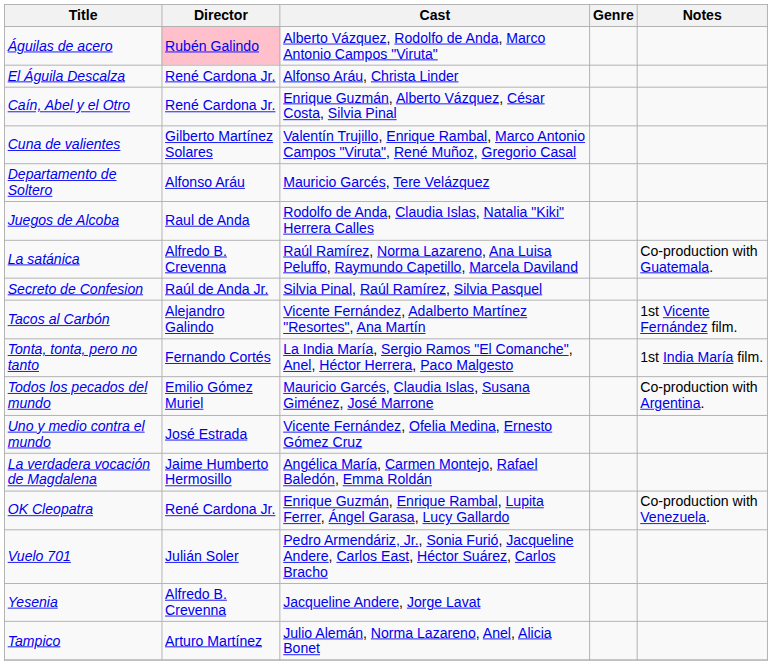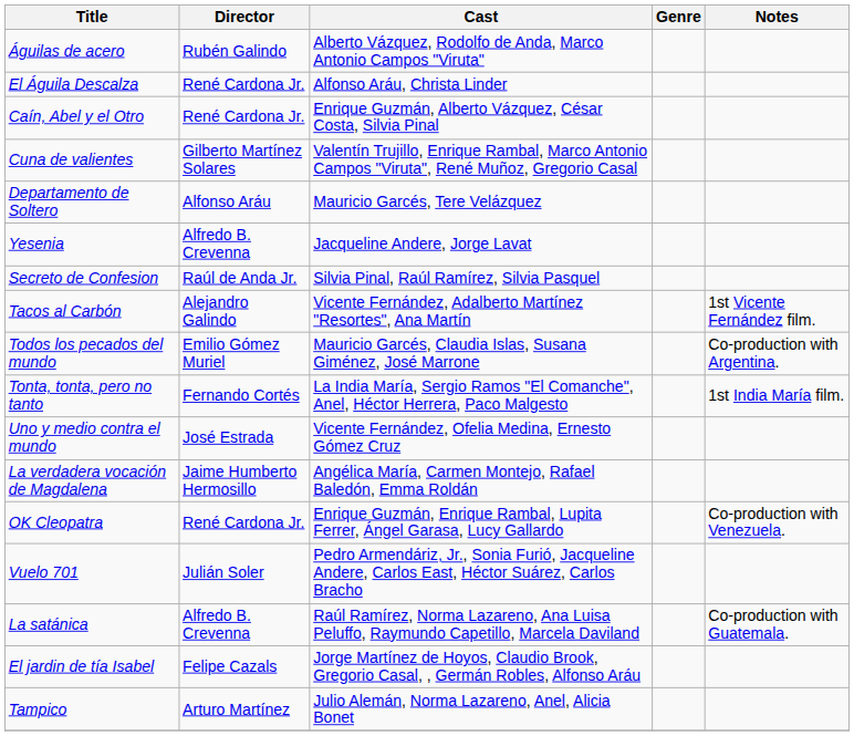 <table class="wikitable">
 <tr>
 <th>Title</th>
 <th>Director</th>
 <th>Cast</th>
 <th>Genre</th>
 <th>Notes</th>
 </tr>
 <tr>
 <td><em><a href='#'>Águilas de acero</a></em></td>
-<td style="background: pink;"><a href='#'>Rubén Galindo</a></td>
+<td><a href='#'>Rubén Galindo</a></td>
 <td><a href='#'>Alberto Vázquez</a>, <a href='#'>Rodolfo de Anda</a>, <a href='#'>Marco Antonio Campos "Viruta"</a></td>
 <td></td>
 <td></td>
 </tr>
 <tr>
 <td><em><a href='#'>El Águila Descalza</a></em></td>
 <td><a href='#'>René Cardona Jr.</a></td>
 <td><a href='#'>Alfonso Aráu</a>, <a href='#'>Christa Linder</a></td>
 <td></td>
 <td></td>
 </tr>
 <tr>
 <td><em><a href='#'>Caín, Abel y el Otro</a></em></td>
 <td><a href='#'>René Cardona Jr.</a></td>
 <td><a href='#'>Enrique Guzmán</a>, <a href='#'>Alberto Vázquez</a>, <a href='#'>César Costa</a>, <a href='#'>Silvia Pinal</a></td>
 <td></td>
 <td></td>
 </tr>
 <tr>
 <td><em><a href='#'>Cuna de valientes</a></em></td>
 <td><a href='#'>Gilberto Martínez Solares</a></td>
 <td><a href='#'>Valentín Trujillo</a>, <a href='#'>Enrique Rambal</a>, <a href='#'>Marco Antonio Campos "Viruta"</a>, <a href='#'>René Muñoz</a>, <a href='#'>Gregorio Casal</a></td>
 <td></td>
 <td></td>
 </tr>
 <tr>
 <td><em><a href='#'>Departamento de Soltero</a></em></td>
 <td><a href='#'>Alfonso Aráu</a></td>
 <td><a href='#'>Mauricio Garcés</a>, <a href='#'>Tere Velázquez</a></td>
 <td></td>
 <td></td>
 </tr>
 <tr>
-<td><em><a href='#'>Juegos de Alcoba</a></em></td>
-<td><a href='#'>Raul de Anda</a></td>
-<td><a href='#'>Rodolfo de Anda</a>, <a href='#'>Claudia Islas</a>, <a href='#'>Natalia "Kiki" Herrera Calles</a></td>
+<td><em><a href='#'>Yesenia</a></em></td>
+<td><a href='#'>Alfredo B. Crevenna</a></td>
+<td><a href='#'>Jacqueline Andere</a>, <a href='#'>Jorge Lavat</a></td>
 <td></td>
 <td></td>
-</tr>
-<tr>
-<td><em><a href='#'>La satánica</a></em></td>
-<td><a href='#'>Alfredo B. Crevenna</a></td>
-<td><a href='#'>Raúl Ramírez</a>, <a href='#'>Norma Lazareno</a>, <a href='#'>Ana Luisa Peluffo</a>, <a href='#'>Raymundo Capetillo</a>, <a href='#'>Marcela Daviland</a></td>
-<td></td>
-<td>Co-production with <a href='#'>Guatemala</a>.</td>
 </tr>
 <tr>
 <td><em><a href='#'>Secreto de Confesion</a></em></td>
 <td><a href='#'>Raúl de Anda Jr.</a></td>
 <td><a href='#'>Silvia Pinal</a>, <a href='#'>Raúl Ramírez</a>, <a href='#'>Silvia Pasquel</a></td>
 <td></td>
 <td></td>
 </tr>
 <tr>
 <td><em><a href='#'>Tacos al Carbón</a></em></td>
 <td><a href='#'>Alejandro Galindo</a></td>
 <td><a href='#'>Vicente Fernández</a>, <a href='#'>Adalberto Martínez "Resortes"</a>, <a href='#'>Ana Martín</a></td>
 <td></td>
 <td>1st <a href='#'>Vicente Fernández</a> film.</td>
 </tr>
 <tr>
+<td><em><a href='#'>Todos los pecados del mundo</a></em></td>
+<td><a href='#'>Emilio Gómez Muriel</a></td>
+<td><a href='#'>Mauricio Garcés</a>, <a href='#'>Claudia Islas</a>, <a href='#'>Susana Giménez</a>, <a href='#'>José Marrone</a></td>
+<td></td>
+<td>Co-production with <a href='#'>Argentina</a>.</td>
+</tr>
+<tr>
 <td><em><a href='#'>Tonta, tonta, pero no tanto</a></em></td>
 <td><a href='#'>Fernando Cortés</a></td>
 <td><a href='#'>La India María</a>, <a href='#'>Sergio Ramos "El Comanche"</a>, <a href='#'>Anel</a>, <a href='#'>Héctor Herrera</a>, <a href='#'>Paco Malgesto</a></td>
 <td></td>
 <td>1st <a href='#'>India María</a> film.</td>
-</tr>
-<tr>
-<td><em><a href='#'>Todos los pecados del mundo</a></em></td>
-<td><a href='#'>Emilio Gómez Muriel</a></td>
-<td><a href='#'>Mauricio Garcés</a>, <a href='#'>Claudia Islas</a>, <a href='#'>Susana Giménez</a>, <a href='#'>José Marrone</a></td>
-<td></td>
-<td>Co-production with <a href='#'>Argentina</a>.</td>
 </tr>
 <tr>
 <td><em><a href='#'>Uno y medio contra el mundo</a></em></td>
 <td><a href='#'>José Estrada</a></td>
 <td><a href='#'>Vicente Fernández</a>, <a href='#'>Ofelia Medina</a>, <a href='#'>Ernesto Gómez Cruz</a></td>
 <td></td>
 <td></td>
 </tr>
 <tr>
 <td><em><a href='#'>La verdadera vocación de Magdalena</a></em></td>
 <td><a href='#'>Jaime Humberto Hermosillo</a></td>
 <td><a href='#'>Angélica María</a>, <a href='#'>Carmen Montejo</a>, <a href='#'>Rafael Baledón</a>, <a href='#'>Emma Roldán</a></td>
 <td></td>
 <td></td>
 </tr>
 <tr>
 <td><em><a href='#'>OK Cleopatra</a></em></td>
 <td><a href='#'>René Cardona Jr.</a></td>
 <td><a href='#'>Enrique Guzmán</a>, <a href='#'>Enrique Rambal</a>, <a href='#'>Lupita Ferrer</a>, <a href='#'>Ángel Garasa</a>, <a href='#'>Lucy Gallardo</a></td>
 <td></td>
 <td>Co-production with <a href='#'>Venezuela</a>.</td>
 </tr>
 <tr>
 <td><em><a href='#'>Vuelo 701</a></em></td>
 <td><a href='#'>Julián Soler</a></td>
 <td><a href='#'>Pedro Armendáriz, Jr.</a>, <a href='#'>Sonia Furió</a>, <a href='#'>Jacqueline Andere</a>, <a href='#'>Carlos East</a>, <a href='#'>Héctor Suárez</a>, <a href='#'>Carlos Bracho</a></td>
 <td></td>
 <td></td>
 </tr>
 <tr>
-<td><em><a href='#'>Yesenia</a></em></td>
+<td><em><a href='#'>La satánica</a></em></td>
 <td><a href='#'>Alfredo B. Crevenna</a></td>
-<td><a href='#'>Jacqueline Andere</a>, <a href='#'>Jorge Lavat</a></td>
+<td><a href='#'>Raúl Ramírez</a>, <a href='#'>Norma Lazareno</a>, <a href='#'>Ana Luisa Peluffo</a>, <a href='#'>Raymundo Capetillo</a>, <a href='#'>Marcela Daviland</a></td>
+<td></td>
+<td>Co-production with <a href='#'>Guatemala</a>.</td>
+</tr>
+<tr>
+<td><em><a href='#'>El jardin de tía Isabel</a></em></td>
+<td><a href='#'>Felipe Cazals</a></td>
+<td><a href='#'>Jorge Martínez de Hoyos</a>, <a href='#'>Claudio Brook</a>, <a href='#'>Gregorio Casal</a>, , <a href='#'>Germán Robles</a>, <a href='#'>Alfonso Aráu</a></td>
 <td></td>
 <td></td>
 </tr>
 <tr>
 <td><em><a href='#'>Tampico</a></em></td>
 <td><a href='#'>Arturo Martínez</a></td>
 <td><a href='#'>Julio Alemán</a>, <a href='#'>Norma Lazareno</a>, <a href='#'>Anel</a>, <a href='#'>Alicia Bonet</a></td>
 <td></td>
 <td></td>
 </tr>
 <tr>
 </tr>
 </table>
